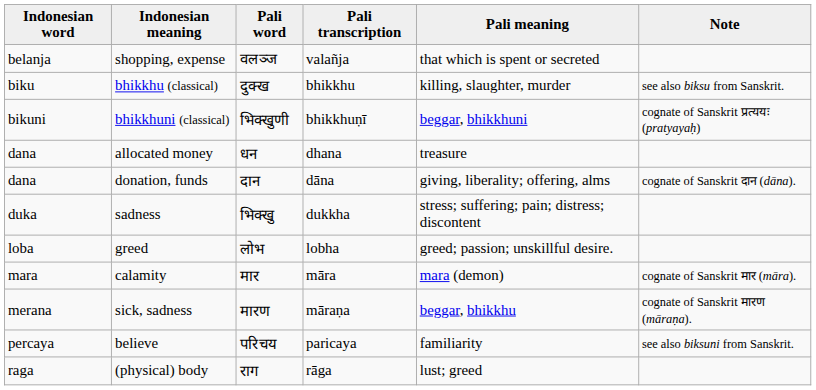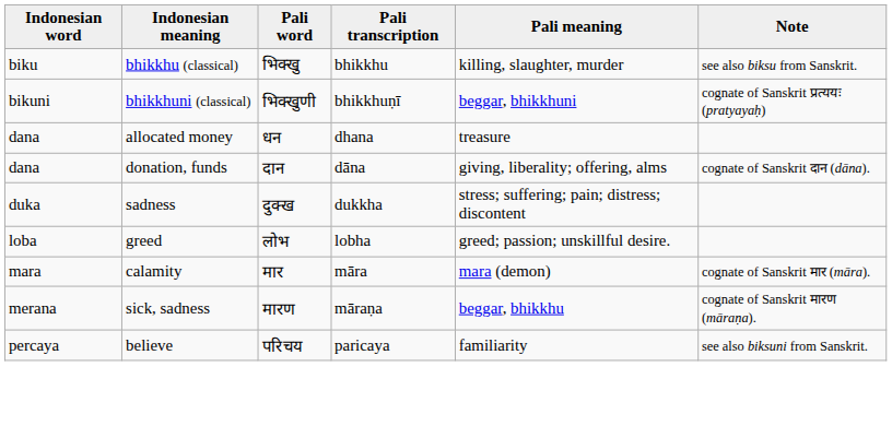 <table class="wikitable">
 <tr>
 <th style="background:#efefef;">Indonesian word</th>
 <th style="background:#efefef;">Indonesian meaning</th>
 <th style="background:#efefef;">Pali word</th>
 <th style="background:#efefef;">Pali transcription</th>
 <th style="background:#efefef;">Pali meaning</th>
 <th style="background:#efefef;">Note</th>
 </tr>
 <tr>
-<td>belanja</td>
-<td>shopping, expense</td>
-<td>वलञ्ज</td>
-<td>valañja</td>
-<td>that which is spent or secreted</td>
-<td></td>
-</tr>
-<tr>
 <td>biku</td>
 <td><a href='#'>bhikkhu</a> <small>(classical)</small></td>
-<td>दुक्ख</td>
+<td>भिक्खु</td>
 <td>bhikkhu</td>
 <td>killing, slaughter, murder</td>
 <td><small>see also <em>biksu</em> from Sanskrit.</small></td>
 </tr>
 <tr>
 <td>bikuni</td>
 <td><a href='#'>bhikkhuni</a> <small>(classical)</small></td>
 <td>भिक्खुणी</td>
 <td>bhikkhuṇī</td>
 <td><a href='#'>beggar</a>, <a href='#'>bhikkhuni</a></td>
 <td><small>cognate of Sanskrit प्रत्ययः (<em>pratyayaḥ</em>)</small></td>
 </tr>
 <tr>
 <td>dana</td>
 <td>allocated money</td>
 <td>धन</td>
 <td>dhana</td>
 <td>treasure</td>
 <td></td>
 </tr>
 <tr>
 <td>dana</td>
 <td>donation, funds</td>
 <td>दान</td>
 <td>dāna</td>
 <td>giving, liberality; offering, alms</td>
 <td><small>cognate of Sanskrit दान (<em>dāna</em>).</small></td>
 </tr>
 <tr>
 <td>duka</td>
 <td>sadness</td>
-<td>भिक्खु</td>
+<td>दुक्ख</td>
 <td>dukkha</td>
 <td>stress; suffering; pain; distress; discontent</td>
 <td></td>
 </tr>
 <tr>
 <td>loba</td>
 <td>greed</td>
 <td>लोभ</td>
 <td>lobha</td>
 <td>greed; passion; unskillful desire.</td>
 <td></td>
 </tr>
 <tr>
 <td>mara</td>
 <td>calamity</td>
 <td>मार</td>
 <td>māra</td>
 <td><a href='#'>mara</a> (demon)</td>
 <td><small>cognate of Sanskrit मार (<em>māra</em>).</small></td>
 </tr>
 <tr>
 <td>merana</td>
 <td>sick, sadness</td>
 <td>मारण</td>
 <td>māraṇa</td>
 <td><a href='#'>beggar</a>, <a href='#'>bhikkhu</a></td>
 <td><small>cognate of Sanskrit मारण (<em>māraṇa</em>).</small></td>
 </tr>
 <tr>
 <td>percaya</td>
 <td>believe</td>
 <td>परिचय</td>
 <td>paricaya</td>
 <td>familiarity</td>
 <td><small>see also <em>biksuni</em> from Sanskrit.</small></td>
 </tr>
-<tr>
-<td>raga</td>
-<td>(physical) body</td>
-<td>राग</td>
-<td>rāga</td>
-<td>lust; greed</td>
-<td></td>
-</tr>
 </table>
